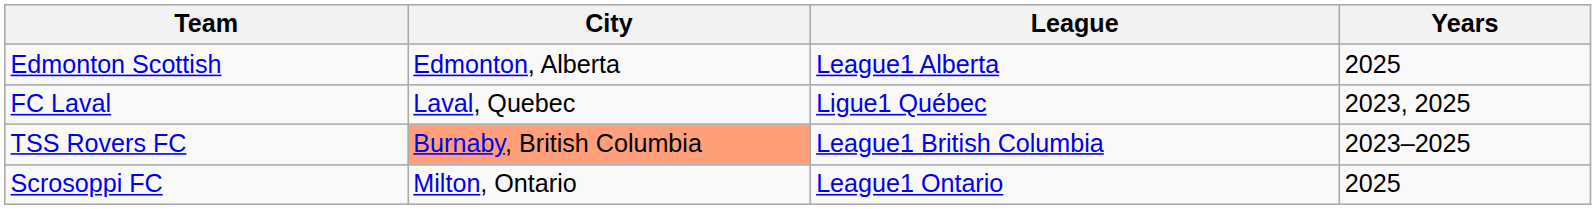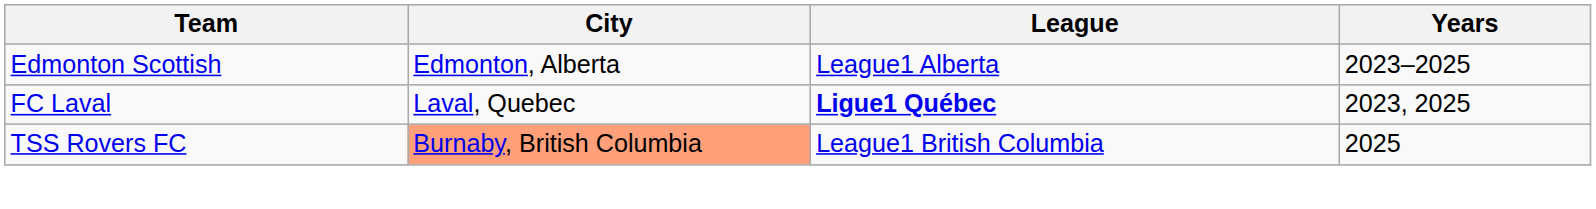 <table class="wikitable sortable" style="width:80%; text-align:left">
 <tr>
 <th style="width:16%">Team</th>
 <th style="width:16%">City</th>
 <th style="width:21%">League</th>
 <th style="width:10%">Years</th>
 </tr>
 <tr>
 <td><a href='#'>Edmonton Scottish</a></td>
 <td><a href='#'>Edmonton</a>, Alberta</td>
 <td><a href='#'>League1 Alberta</a></td>
-<td>2025</td>
+<td>2023–2025</td>
 </tr>
 <tr>
 <td><a href='#'>FC Laval</a></td>
 <td><a href='#'>Laval</a>, Quebec</td>
-<td><a href='#'>Ligue1 Québec</a></td>
+<td><strong><a href='#'>Ligue1 Québec</a></strong></td>
 <td>2023, 2025</td>
 </tr>
 <tr>
 <td><a href='#'>TSS Rovers FC</a></td>
 <td style="background: lightsalmon;"><a href='#'>Burnaby</a>, British Columbia</td>
 <td><a href='#'>League1 British Columbia</a></td>
-<td>2023–2025</td>
-</tr>
-<tr>
-<td><a href='#'>Scrosoppi FC</a></td>
-<td><a href='#'>Milton</a>, Ontario</td>
-<td><a href='#'>League1 Ontario</a></td>
 <td>2025</td>
 </tr>
 </table>
